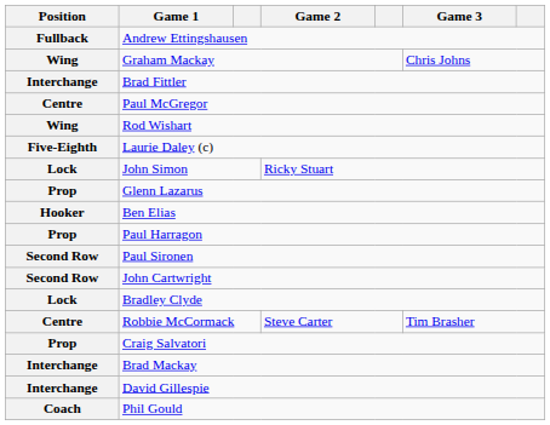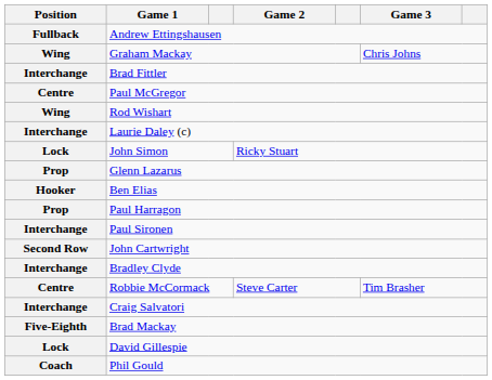 <table class="wikitable">
 <tr>
 <th style="width:125px;">Position</th>
 <th style="width:125px;">Game 1</th>
 <th style="width:25px;"></th>
 <th style="width:125px;">Game 2</th>
 <th style="width:25px;"></th>
 <th style="width:125px;">Game 3</th>
 <th style="width:25px;"></th>
 </tr>
 <tr>
 <th>Fullback</th>
 <td colspan="6"> <a href='#'>Andrew Ettingshausen</a></td>
 </tr>
 <tr>
 <th>Wing</th>
 <td colspan="4"> <a href='#'>Graham Mackay</a></td>
 <td colspan="2"> <a href='#'>Chris Johns</a></td>
 </tr>
 <tr>
 <th>Interchange</th>
 <td colspan="6"> <a href='#'>Brad Fittler</a></td>
 </tr>
 <tr>
 <th>Centre</th>
 <td colspan="6"> <a href='#'>Paul McGregor</a></td>
 </tr>
 <tr>
 <th>Wing</th>
 <td colspan="6"> <a href='#'>Rod Wishart</a></td>
 </tr>
 <tr>
-<th>Five-Eighth</th>
+<th>Interchange</th>
 <td colspan="6"> <a href='#'>Laurie Daley</a> (c)</td>
 </tr>
 <tr>
 <th>Lock</th>
 <td colspan="2"> <a href='#'>John Simon</a></td>
 <td colspan="4"> <a href='#'>Ricky Stuart</a></td>
 </tr>
 <tr>
 <th>Prop</th>
 <td colspan="6"> <a href='#'>Glenn Lazarus</a></td>
 </tr>
 <tr>
 <th>Hooker</th>
 <td colspan="6"> <a href='#'>Ben Elias</a></td>
 </tr>
 <tr>
 <th>Prop</th>
 <td colspan="6"> <a href='#'>Paul Harragon</a></td>
 </tr>
 <tr>
-<th>Second Row</th>
+<th>Interchange</th>
 <td colspan="6"> <a href='#'>Paul Sironen</a></td>
 </tr>
 <tr>
 <th>Second Row</th>
 <td colspan="6"> <a href='#'>John Cartwright</a></td>
 </tr>
 <tr>
-<th>Lock</th>
+<th>Interchange</th>
 <td colspan="6"> <a href='#'>Bradley Clyde</a></td>
 </tr>
 <tr>
 <th>Centre</th>
 <td colspan="2"> <a href='#'>Robbie McCormack</a></td>
 <td colspan="2"> <a href='#'>Steve Carter</a></td>
 <td colspan="2"> <a href='#'>Tim Brasher</a></td>
 </tr>
 <tr>
-<th>Prop</th>
+<th>Interchange</th>
 <td colspan="6"> <a href='#'>Craig Salvatori</a></td>
 </tr>
 <tr>
-<th>Interchange</th>
+<th>Five-Eighth</th>
 <td colspan="6"> <a href='#'>Brad Mackay</a></td>
 </tr>
 <tr>
-<th>Interchange</th>
+<th>Lock</th>
 <td colspan="6"> <a href='#'>David Gillespie</a></td>
 </tr>
 <tr>
 <th>Coach</th>
 <td colspan="6"> <a href='#'>Phil Gould</a></td>
 </tr>
 </table>
